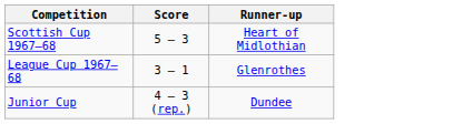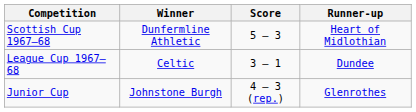 <table class="wikitable" style="text-align: center;">
 <tr>
 <th width=140>Competition</th>
+<th width=135>Winner</th>
 <th width=80>Score</th>
 <th width=135>Runner-up</th>
 </tr>
 <tr>
 <td align=left><a href='#'>Scottish Cup 1967–68</a></td>
+<td><a href='#'>Dunfermline Athletic</a></td>
 <td align=center>5 – 3</td>
 <td><a href='#'>Heart of Midlothian</a></td>
 </tr>
 <tr>
 <td align=left><a href='#'>League Cup 1967–68</a></td>
+<td><a href='#'>Celtic</a></td>
 <td align=center>3 – 1</td>
-<td><a href='#'>Glenrothes</a></td>
+<td><a href='#'>Dundee</a></td>
 </tr>
 <tr>
 <td align=left><a href='#'>Junior Cup</a></td>
+<td><a href='#'>Johnstone Burgh</a></td>
 <td align=center>4 – 3 (<a href='#'>rep.</a>)</td>
-<td><a href='#'>Dundee</a></td>
+<td><a href='#'>Glenrothes</a></td>
 </tr>
 </table>
